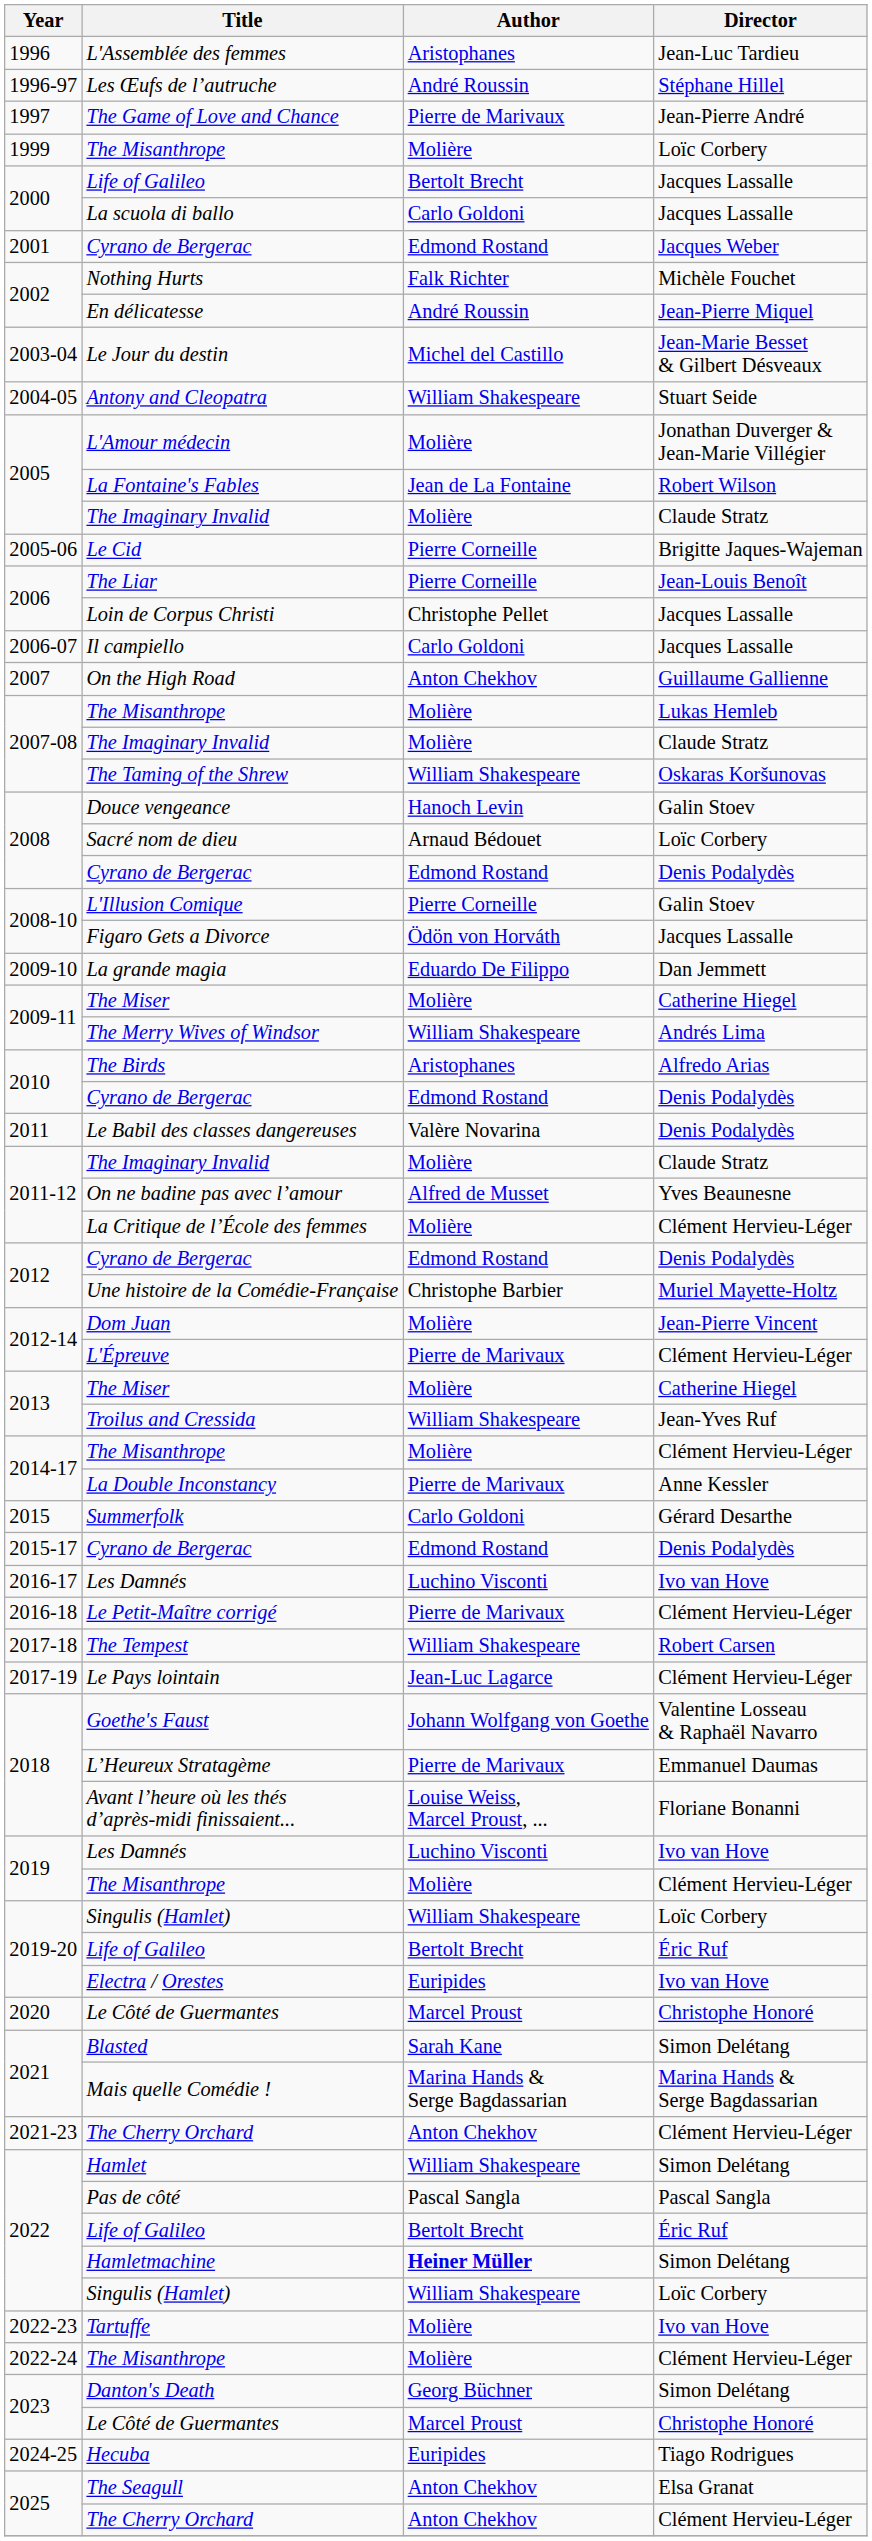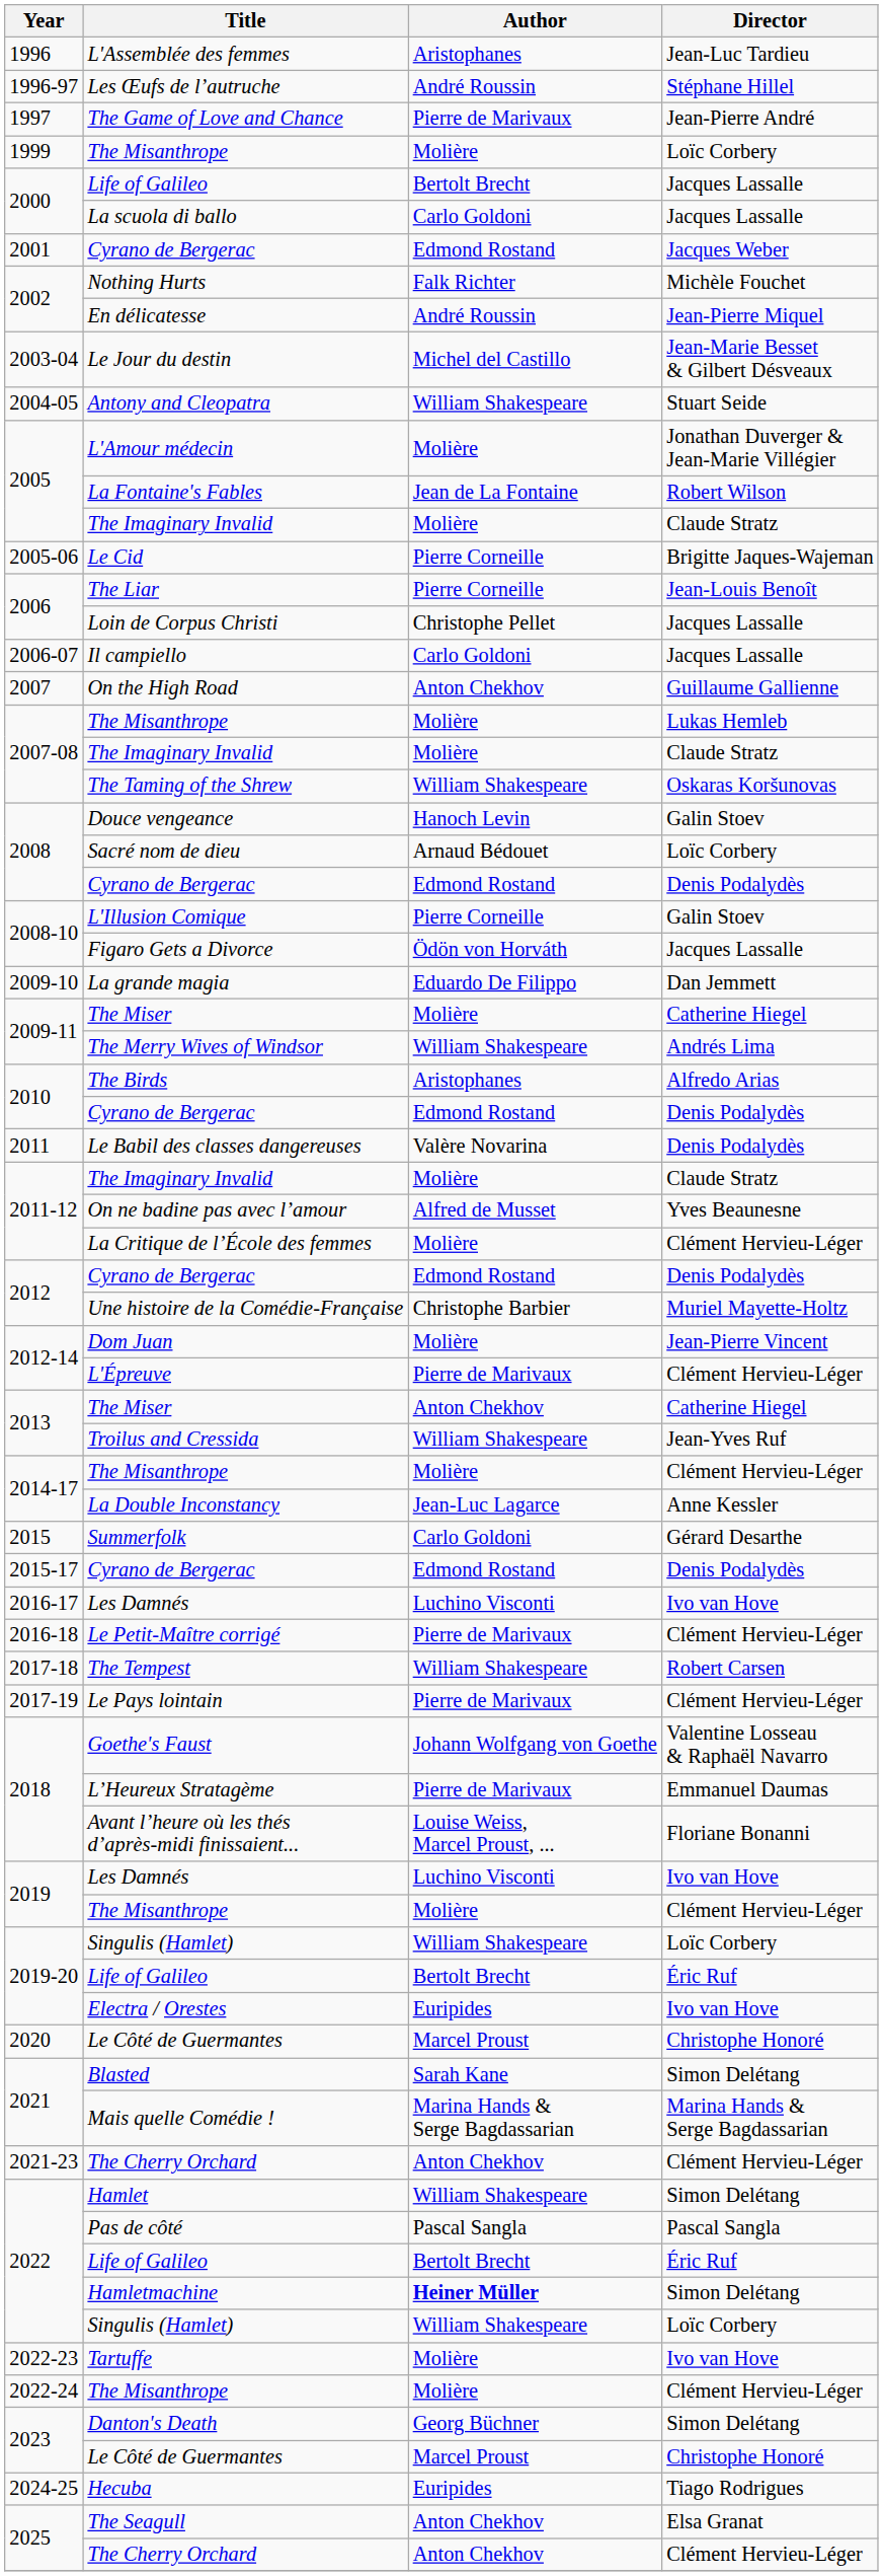 <table class="wikitable">
 <tr>
 <th>Year</th>
 <th>Title</th>
 <th>Author</th>
 <th>Director</th>
 </tr>
 <tr>
 <td>1996</td>
 <td><em>L'Assemblée des femmes</em></td>
 <td><a href='#'>Aristophanes</a></td>
 <td>Jean-Luc Tardieu</td>
 </tr>
 <tr>
 <td>1996-97</td>
 <td><em>Les Œufs de l’autruche</em></td>
 <td><a href='#'>André Roussin</a></td>
 <td><a href='#'>Stéphane Hillel</a></td>
 </tr>
 <tr>
 <td>1997</td>
 <td><em><a href='#'>The Game of Love and Chance</a></em></td>
 <td><a href='#'>Pierre de Marivaux</a></td>
 <td>Jean-Pierre André</td>
 </tr>
 <tr>
 <td>1999</td>
 <td><em><a href='#'>The Misanthrope</a></em></td>
 <td><a href='#'>Molière</a></td>
 <td>Loïc Corbery</td>
 </tr>
 <tr>
 <td rowspan=2>2000</td>
 <td><em><a href='#'>Life of Galileo</a></em></td>
 <td><a href='#'>Bertolt Brecht</a></td>
 <td>Jacques Lassalle</td>
 </tr>
 <tr>
 <td><em>La scuola di ballo</em></td>
 <td><a href='#'>Carlo Goldoni</a></td>
 <td>Jacques Lassalle</td>
 </tr>
 <tr>
 <td>2001</td>
 <td><em><a href='#'>Cyrano de Bergerac</a></em></td>
 <td><a href='#'>Edmond Rostand</a></td>
 <td><a href='#'>Jacques Weber</a></td>
 </tr>
 <tr>
 <td rowspan=2>2002</td>
 <td><em>Nothing Hurts</em></td>
 <td><a href='#'>Falk Richter</a></td>
 <td>Michèle Fouchet</td>
 </tr>
 <tr>
 <td><em>En délicatesse</em></td>
 <td><a href='#'>André Roussin</a></td>
 <td><a href='#'>Jean-Pierre Miquel</a></td>
 </tr>
 <tr>
 <td>2003-04</td>
 <td><em>Le Jour du destin</em></td>
 <td><a href='#'>Michel del Castillo</a></td>
 <td><a href='#'>Jean-Marie Besset</a><br> & Gilbert Désveaux</td>
 </tr>
 <tr>
 <td>2004-05</td>
 <td><em><a href='#'>Antony and Cleopatra</a></em></td>
 <td><a href='#'>William Shakespeare</a></td>
 <td>Stuart Seide</td>
 </tr>
 <tr>
 <td rowspan=3>2005</td>
 <td><em><a href='#'>L'Amour médecin</a></em></td>
 <td><a href='#'>Molière</a></td>
 <td>Jonathan Duverger &<br> Jean-Marie Villégier</td>
 </tr>
 <tr>
 <td><em><a href='#'>La Fontaine's Fables</a></em></td>
 <td><a href='#'>Jean de La Fontaine</a></td>
 <td><a href='#'>Robert Wilson</a></td>
 </tr>
 <tr>
 <td><em><a href='#'>The Imaginary Invalid</a></em></td>
 <td><a href='#'>Molière</a></td>
 <td>Claude Stratz</td>
 </tr>
 <tr>
 <td>2005-06</td>
 <td><em><a href='#'>Le Cid</a></em></td>
 <td><a href='#'>Pierre Corneille</a></td>
 <td>Brigitte Jaques-Wajeman</td>
 </tr>
 <tr>
 <td rowspan=2>2006</td>
 <td><em><a href='#'>The Liar</a></em></td>
 <td><a href='#'>Pierre Corneille</a></td>
 <td><a href='#'>Jean-Louis Benoît</a></td>
 </tr>
 <tr>
 <td><em>Loin de Corpus Christi</em></td>
 <td>Christophe Pellet</td>
 <td>Jacques Lassalle</td>
 </tr>
 <tr>
 <td>2006-07</td>
 <td><em>Il campiello</em></td>
 <td><a href='#'>Carlo Goldoni</a></td>
 <td>Jacques Lassalle</td>
 </tr>
 <tr>
 <td>2007</td>
 <td><em>On the High Road</em></td>
 <td><a href='#'>Anton Chekhov</a></td>
 <td><a href='#'>Guillaume Gallienne</a></td>
 </tr>
 <tr>
 <td rowspan=3>2007-08</td>
 <td><em><a href='#'>The Misanthrope</a></em></td>
 <td><a href='#'>Molière</a></td>
 <td><a href='#'>Lukas Hemleb</a></td>
 </tr>
 <tr>
 <td><em><a href='#'>The Imaginary Invalid</a></em></td>
 <td><a href='#'>Molière</a></td>
 <td>Claude Stratz</td>
 </tr>
 <tr>
 <td><em><a href='#'>The Taming of the Shrew</a></em></td>
 <td><a href='#'>William Shakespeare</a></td>
 <td><a href='#'>Oskaras Koršunovas</a></td>
 </tr>
 <tr>
 <td rowspan=3>2008</td>
 <td><em>Douce vengeance</em></td>
 <td><a href='#'>Hanoch Levin</a></td>
 <td>Galin Stoev</td>
 </tr>
 <tr>
 <td><em>Sacré nom de dieu</em></td>
 <td>Arnaud Bédouet</td>
 <td>Loïc Corbery</td>
 </tr>
 <tr>
 <td><em><a href='#'>Cyrano de Bergerac</a></em></td>
 <td><a href='#'>Edmond Rostand</a></td>
 <td><a href='#'>Denis Podalydès</a></td>
 </tr>
 <tr>
 <td rowspan=2>2008-10</td>
 <td><em><a href='#'>L'Illusion Comique</a></em></td>
 <td><a href='#'>Pierre Corneille</a></td>
 <td>Galin Stoev</td>
 </tr>
 <tr>
 <td><em>Figaro Gets a Divorce</em></td>
 <td><a href='#'>Ödön von Horváth</a></td>
 <td>Jacques Lassalle</td>
 </tr>
 <tr>
 <td>2009-10</td>
 <td><em>La grande magia</em></td>
 <td><a href='#'>Eduardo De Filippo</a></td>
 <td>Dan Jemmett</td>
 </tr>
 <tr>
 <td rowspan=2>2009-11</td>
 <td><em><a href='#'>The Miser</a></em></td>
 <td><a href='#'>Molière</a></td>
 <td><a href='#'>Catherine Hiegel</a></td>
 </tr>
 <tr>
 <td><em><a href='#'>The Merry Wives of Windsor</a></em></td>
 <td><a href='#'>William Shakespeare</a></td>
 <td><a href='#'>Andrés Lima</a></td>
 </tr>
 <tr>
 <td rowspan=2>2010</td>
 <td><em><a href='#'>The Birds</a></em></td>
 <td><a href='#'>Aristophanes</a></td>
 <td><a href='#'>Alfredo Arias</a></td>
 </tr>
 <tr>
 <td><em><a href='#'>Cyrano de Bergerac</a></em></td>
 <td><a href='#'>Edmond Rostand</a></td>
 <td><a href='#'>Denis Podalydès</a></td>
 </tr>
 <tr>
 <td>2011</td>
 <td><em>Le Babil des classes dangereuses</em></td>
 <td>Valère Novarina</td>
 <td><a href='#'>Denis Podalydès</a></td>
 </tr>
 <tr>
 <td rowspan=3>2011-12</td>
 <td><em><a href='#'>The Imaginary Invalid</a></em></td>
 <td><a href='#'>Molière</a></td>
 <td>Claude Stratz</td>
 </tr>
 <tr>
 <td><em>On ne badine pas avec l’amour</em></td>
 <td><a href='#'>Alfred de Musset</a></td>
 <td>Yves Beaunesne</td>
 </tr>
 <tr>
 <td><em>La Critique de l’École des femmes</em></td>
 <td><a href='#'>Molière</a></td>
 <td>Clément Hervieu-Léger</td>
 </tr>
 <tr>
 <td rowspan=2>2012</td>
 <td><em><a href='#'>Cyrano de Bergerac</a></em></td>
 <td><a href='#'>Edmond Rostand</a></td>
 <td><a href='#'>Denis Podalydès</a></td>
 </tr>
 <tr>
 <td><em>Une histoire de la Comédie-Française</em></td>
 <td>Christophe Barbier</td>
 <td><a href='#'>Muriel Mayette-Holtz</a></td>
 </tr>
 <tr>
 <td rowspan=2>2012-14</td>
 <td><em><a href='#'>Dom Juan</a></em></td>
 <td><a href='#'>Molière</a></td>
 <td><a href='#'>Jean-Pierre Vincent</a></td>
 </tr>
 <tr>
 <td><em><a href='#'>L'Épreuve</a></em></td>
 <td><a href='#'>Pierre de Marivaux</a></td>
 <td>Clément Hervieu-Léger</td>
 </tr>
 <tr>
 <td rowspan=2>2013</td>
 <td><em><a href='#'>The Miser</a></em></td>
-<td><a href='#'>Molière</a></td>
+<td><a href='#'>Anton Chekhov</a></td>
 <td><a href='#'>Catherine Hiegel</a></td>
 </tr>
 <tr>
 <td><em><a href='#'>Troilus and Cressida</a></em></td>
 <td><a href='#'>William Shakespeare</a></td>
 <td>Jean-Yves Ruf</td>
 </tr>
 <tr>
 <td rowspan=2>2014-17</td>
 <td><em><a href='#'>The Misanthrope</a></em></td>
 <td><a href='#'>Molière</a></td>
 <td>Clément Hervieu-Léger</td>
 </tr>
 <tr>
 <td><em><a href='#'>La Double Inconstancy</a></em></td>
-<td><a href='#'>Pierre de Marivaux</a></td>
+<td><a href='#'>Jean-Luc Lagarce</a></td>
 <td>Anne Kessler</td>
 </tr>
 <tr>
 <td>2015</td>
 <td><em><a href='#'>Summerfolk</a></em></td>
 <td><a href='#'>Carlo Goldoni</a></td>
 <td>Gérard Desarthe</td>
 </tr>
 <tr>
 <td>2015-17</td>
 <td><em><a href='#'>Cyrano de Bergerac</a></em></td>
 <td><a href='#'>Edmond Rostand</a></td>
 <td><a href='#'>Denis Podalydès</a></td>
 </tr>
 <tr>
 <td>2016-17</td>
 <td><em>Les Damnés</em></td>
 <td><a href='#'>Luchino Visconti</a></td>
 <td><a href='#'>Ivo van Hove</a></td>
 </tr>
 <tr>
 <td>2016-18</td>
 <td><em><a href='#'>Le Petit-Maître corrigé</a></em></td>
 <td><a href='#'>Pierre de Marivaux</a></td>
 <td>Clément Hervieu-Léger</td>
 </tr>
 <tr>
 <td>2017-18</td>
 <td><em><a href='#'>The Tempest</a></em></td>
 <td><a href='#'>William Shakespeare</a></td>
 <td><a href='#'>Robert Carsen</a></td>
 </tr>
 <tr>
 <td>2017-19</td>
 <td><em>Le Pays lointain</em></td>
-<td><a href='#'>Jean-Luc Lagarce</a></td>
+<td><a href='#'>Pierre de Marivaux</a></td>
 <td>Clément Hervieu-Léger</td>
 </tr>
 <tr>
 <td rowspan=3>2018</td>
 <td><em><a href='#'>Goethe's Faust</a></em></td>
 <td><a href='#'>Johann Wolfgang von Goethe</a></td>
 <td>Valentine Losseau<br> & Raphaël Navarro</td>
 </tr>
 <tr>
 <td><em>L’Heureux Stratagème</em></td>
 <td><a href='#'>Pierre de Marivaux</a></td>
 <td>Emmanuel Daumas</td>
 </tr>
 <tr>
 <td><em>Avant l’heure où les thés<br> d’après-midi finissaient...</em></td>
 <td><a href='#'>Louise Weiss</a>, <br><a href='#'>Marcel Proust</a>, ...</td>
 <td>Floriane Bonanni</td>
 </tr>
 <tr>
 <td rowspan=2>2019</td>
 <td><em>Les Damnés</em></td>
 <td><a href='#'>Luchino Visconti</a></td>
 <td><a href='#'>Ivo van Hove</a></td>
 </tr>
 <tr>
 <td><em><a href='#'>The Misanthrope</a></em></td>
 <td><a href='#'>Molière</a></td>
 <td>Clément Hervieu-Léger</td>
 </tr>
 <tr>
 <td rowspan=3>2019-20</td>
 <td><em>Singulis (<a href='#'>Hamlet</a>)</em></td>
 <td><a href='#'>William Shakespeare</a></td>
 <td>Loïc Corbery</td>
 </tr>
 <tr>
 <td><em><a href='#'>Life of Galileo</a></em></td>
 <td><a href='#'>Bertolt Brecht</a></td>
 <td><a href='#'>Éric Ruf</a></td>
 </tr>
 <tr>
 <td><em><a href='#'>Electra</a> / <a href='#'>Orestes</a></em></td>
 <td><a href='#'>Euripides</a></td>
 <td><a href='#'>Ivo van Hove</a></td>
 </tr>
 <tr>
 <td>2020</td>
 <td><em>Le Côté de Guermantes</em></td>
 <td><a href='#'>Marcel Proust</a></td>
 <td><a href='#'>Christophe Honoré</a></td>
 </tr>
 <tr>
 <td rowspan=2>2021</td>
 <td><em><a href='#'>Blasted</a></em></td>
 <td><a href='#'>Sarah Kane</a></td>
 <td>Simon Delétang</td>
 </tr>
 <tr>
 <td><em>Mais quelle Comédie !</em></td>
 <td><a href='#'>Marina Hands</a> &<br> Serge Bagdassarian</td>
 <td><a href='#'>Marina Hands</a> &<br> Serge Bagdassarian</td>
 </tr>
 <tr>
 <td>2021-23</td>
 <td><em><a href='#'>The Cherry Orchard</a></em></td>
 <td><a href='#'>Anton Chekhov</a></td>
 <td>Clément Hervieu-Léger</td>
 </tr>
 <tr>
 <td rowspan=5>2022</td>
 <td><em><a href='#'>Hamlet</a></em></td>
 <td><a href='#'>William Shakespeare</a></td>
 <td>Simon Delétang</td>
 </tr>
 <tr>
 <td><em>Pas de côté</em></td>
 <td>Pascal Sangla</td>
 <td>Pascal Sangla</td>
 </tr>
 <tr>
 <td><em><a href='#'>Life of Galileo</a></em></td>
 <td><a href='#'>Bertolt Brecht</a></td>
 <td><a href='#'>Éric Ruf</a></td>
 </tr>
 <tr>
 <td><em><a href='#'>Hamletmachine</a></em></td>
 <td><strong><a href='#'>Heiner Müller</a></strong></td>
 <td>Simon Delétang</td>
 </tr>
 <tr>
 <td><em>Singulis (<a href='#'>Hamlet</a>)</em></td>
 <td><a href='#'>William Shakespeare</a></td>
 <td>Loïc Corbery</td>
 </tr>
 <tr>
 <td>2022-23</td>
 <td><em><a href='#'>Tartuffe</a></em></td>
 <td><a href='#'>Molière</a></td>
 <td><a href='#'>Ivo van Hove</a></td>
 </tr>
 <tr>
 <td>2022-24</td>
 <td><em><a href='#'>The Misanthrope</a></em></td>
 <td><a href='#'>Molière</a></td>
 <td>Clément Hervieu-Léger</td>
 </tr>
 <tr>
 <td rowspan=2>2023</td>
 <td><em><a href='#'>Danton's Death</a></em></td>
 <td><a href='#'>Georg Büchner</a></td>
 <td>Simon Delétang</td>
 </tr>
 <tr>
 <td><em>Le Côté de Guermantes</em></td>
 <td><a href='#'>Marcel Proust</a></td>
 <td><a href='#'>Christophe Honoré</a></td>
 </tr>
 <tr>
 <td>2024-25</td>
 <td><em><a href='#'>Hecuba</a></em></td>
 <td><a href='#'>Euripides</a></td>
 <td>Tiago Rodrigues</td>
 </tr>
 <tr>
 <td rowspan=2>2025</td>
 <td><em><a href='#'>The Seagull</a></em></td>
 <td><a href='#'>Anton Chekhov</a></td>
 <td>Elsa Granat</td>
 </tr>
 <tr>
 <td><em><a href='#'>The Cherry Orchard</a></em></td>
 <td><a href='#'>Anton Chekhov</a></td>
 <td>Clément Hervieu-Léger</td>
 </tr>
 <tr>
 </tr>
 </table>
